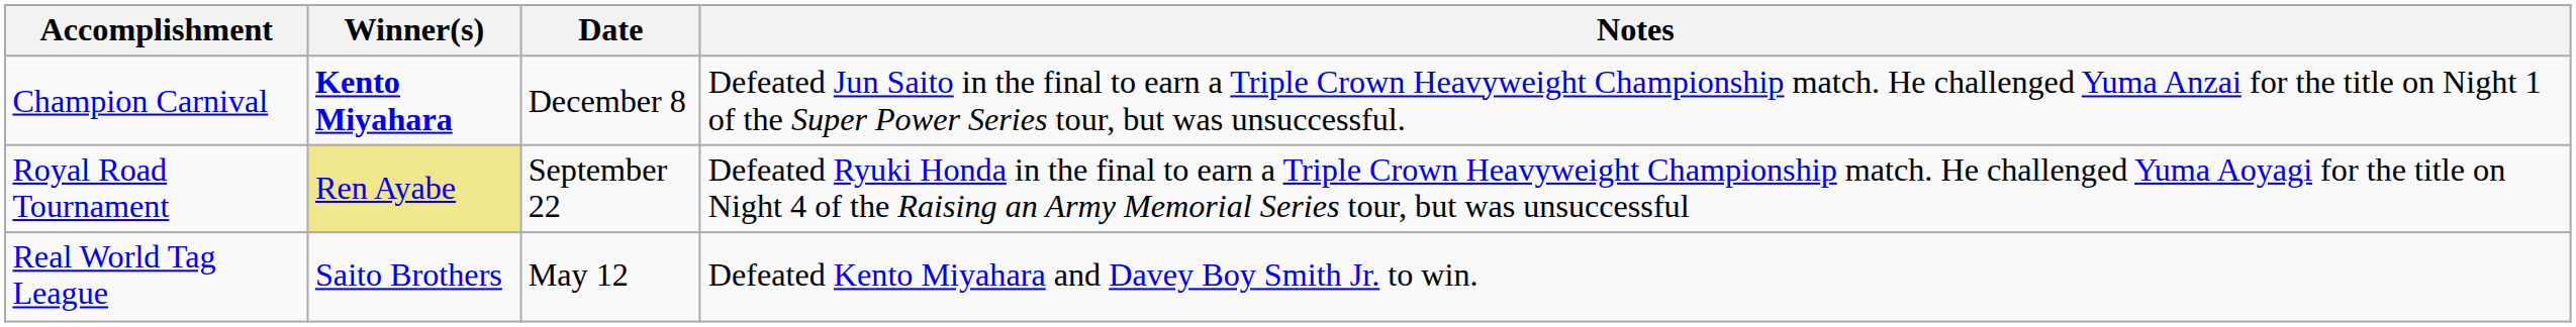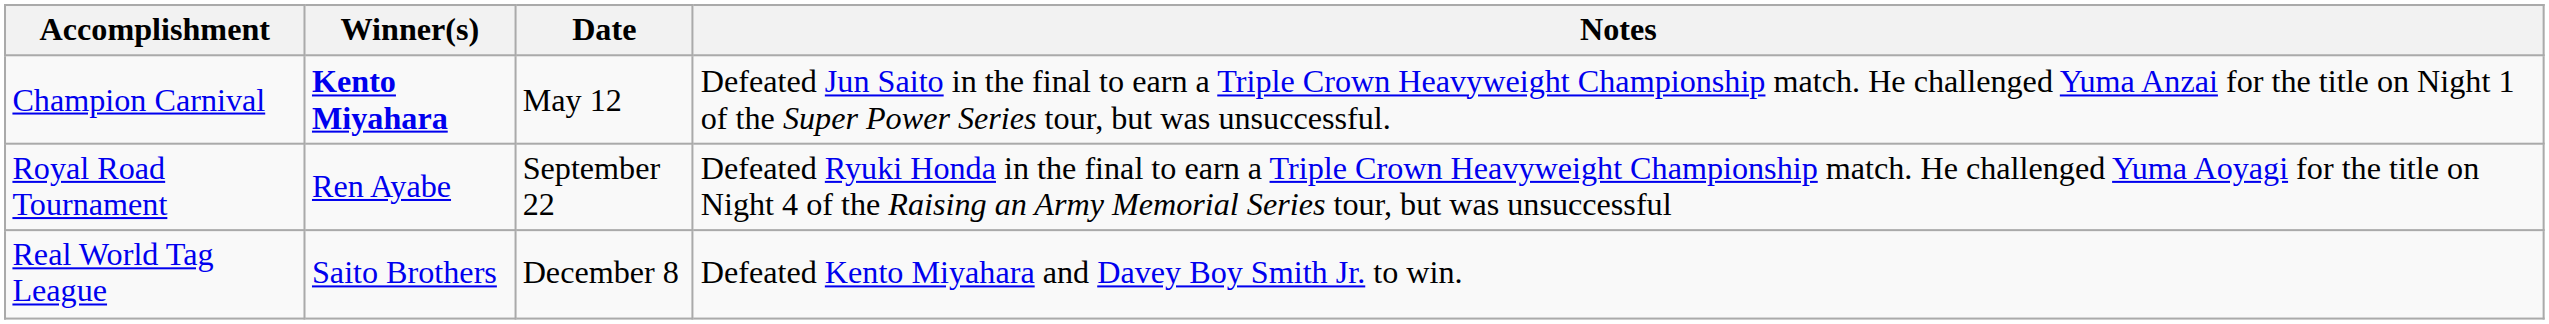 <table class="wikitable" style="width:100%;">
 <tr>
 <th>Accomplishment</th>
 <th>Winner(s)</th>
 <th>Date</th>
 <th>Notes</th>
 </tr>
 <tr>
 <td><a href='#'>Champion Carnival</a></td>
 <td><strong><a href='#'>Kento Miyahara</a></strong></td>
-<td>December 8</td>
+<td>May 12</td>
 <td>Defeated <a href='#'>Jun Saito</a> in the final to earn a <a href='#'>Triple Crown Heavyweight Championship</a> match. He challenged <a href='#'>Yuma Anzai</a> for the title on Night 1 of the <em>Super Power Series</em> tour, but was unsuccessful.</td>
 </tr>
 <tr>
 <td><a href='#'>Royal Road Tournament</a></td>
-<td style="background: khaki;"><a href='#'>Ren Ayabe</a></td>
+<td><a href='#'>Ren Ayabe</a></td>
 <td>September 22</td>
 <td>Defeated <a href='#'>Ryuki Honda</a> in the final to earn a <a href='#'>Triple Crown Heavyweight Championship</a> match. He challenged <a href='#'>Yuma Aoyagi</a> for the title on Night 4 of the <em>Raising an Army Memorial Series</em> tour, but was unsuccessful</td>
 </tr>
 <tr>
 <td><a href='#'>Real World Tag League</a></td>
 <td><a href='#'>Saito Brothers</a><br></td>
-<td>May 12</td>
+<td>December 8</td>
 <td>Defeated <a href='#'>Kento Miyahara</a> and <a href='#'>Davey Boy Smith Jr.</a> to win.</td>
 </tr>
 </table>
